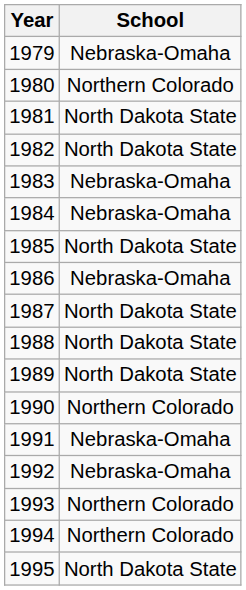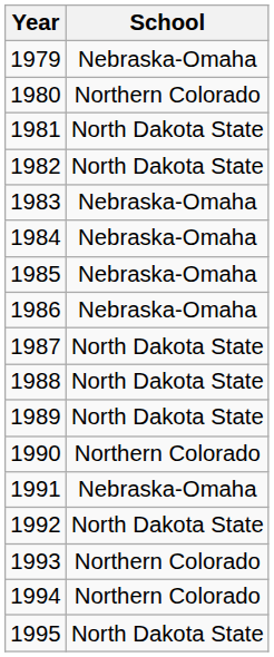 <table class="wikitable" style="text-align:center">
 <tr>
 <th>Year</th>
 <th>School</th>
 </tr>
 <tr>
 <td>1979</td>
 <td>Nebraska-Omaha</td>
 </tr>
 <tr>
 <td>1980</td>
 <td>Northern Colorado</td>
 </tr>
 <tr>
 <td>1981</td>
 <td>North Dakota State</td>
 </tr>
 <tr>
 <td>1982</td>
 <td>North Dakota State</td>
 </tr>
 <tr>
 <td>1983</td>
 <td>Nebraska-Omaha</td>
 </tr>
 <tr>
 <td>1984</td>
 <td>Nebraska-Omaha</td>
 </tr>
 <tr>
 <td>1985</td>
-<td>North Dakota State</td>
+<td>Nebraska-Omaha</td>
 </tr>
 <tr>
 <td>1986</td>
 <td>Nebraska-Omaha</td>
 </tr>
 <tr>
 <td>1987</td>
 <td>North Dakota State</td>
 </tr>
 <tr>
 <td>1988</td>
 <td>North Dakota State</td>
 </tr>
 <tr>
 <td>1989</td>
 <td>North Dakota State</td>
 </tr>
 <tr>
 <td>1990</td>
 <td>Northern Colorado</td>
 </tr>
 <tr>
 <td>1991</td>
 <td>Nebraska-Omaha</td>
 </tr>
 <tr>
 <td>1992</td>
-<td>Nebraska-Omaha</td>
+<td>North Dakota State</td>
 </tr>
 <tr>
 <td>1993</td>
 <td>Northern Colorado</td>
 </tr>
 <tr>
 <td>1994</td>
 <td>Northern Colorado</td>
 </tr>
 <tr>
 <td>1995</td>
 <td>North Dakota State</td>
 </tr>
 </table>
